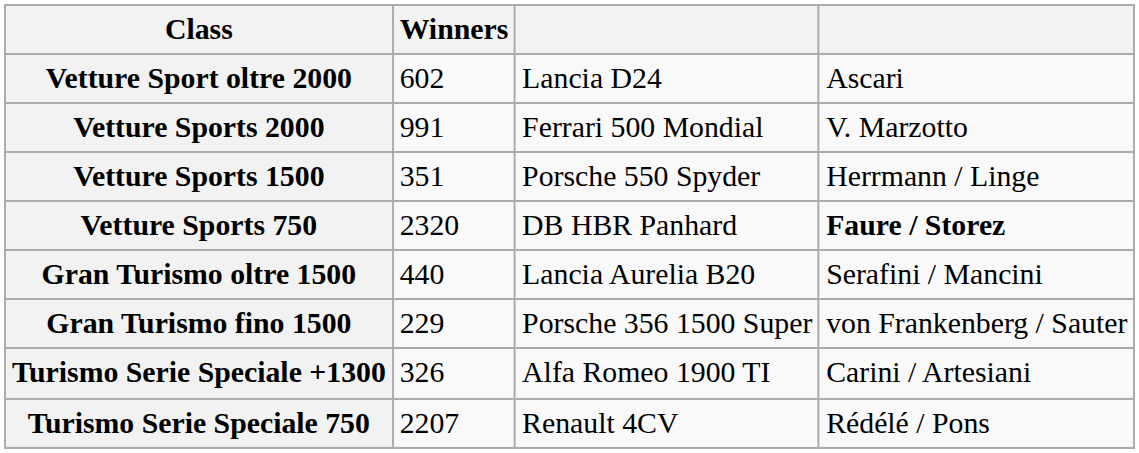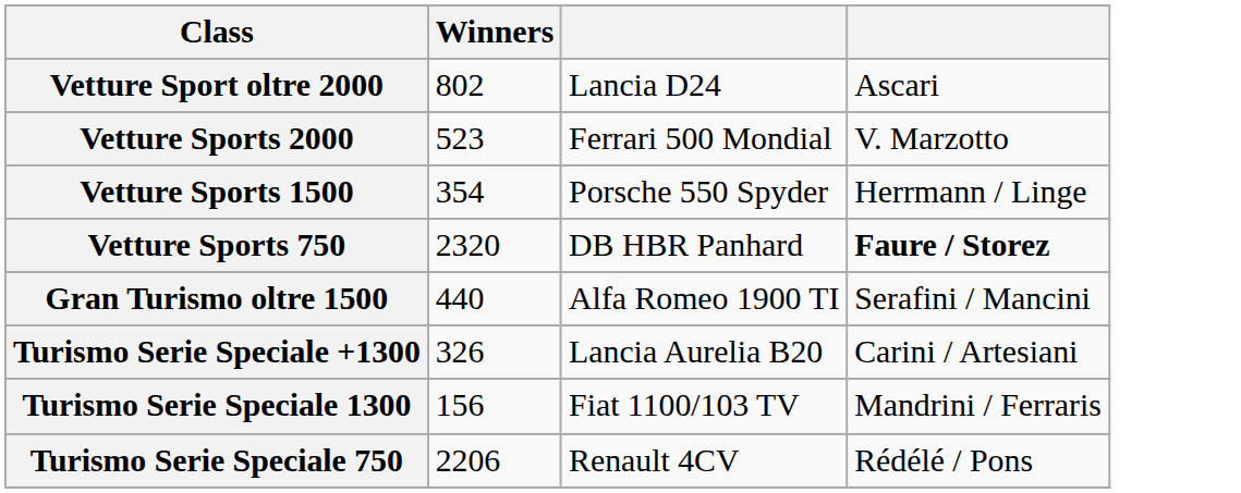 <table class="wikitable" style="font-size: 95%">
 <tr>
 <th>Class</th>
 <th>Winners</th>
 <th></th>
 <th></th>
 </tr>
 <tr>
 <th>Vetture Sport oltre 2000</th>
-<td>602</td>
+<td>802</td>
 <td>Lancia D24</td>
 <td>Ascari</td>
 </tr>
 <tr>
 <th>Vetture Sports 2000</th>
-<td>991</td>
+<td>523</td>
 <td>Ferrari 500 Mondial</td>
 <td>V. Marzotto</td>
 </tr>
 <tr>
 <th>Vetture Sports 1500</th>
-<td>351</td>
+<td>354</td>
 <td>Porsche 550 Spyder</td>
 <td>Herrmann / Linge</td>
 </tr>
 <tr>
 <th>Vetture Sports 750</th>
 <td>2320</td>
 <td>DB HBR Panhard</td>
 <td><strong>Faure / Storez</strong></td>
 </tr>
 <tr>
 <th>Gran Turismo oltre 1500</th>
 <td>440</td>
-<td>Lancia Aurelia B20</td>
+<td>Alfa Romeo 1900 TI</td>
 <td>Serafini / Mancini</td>
-</tr>
-<tr>
-<th>Gran Turismo fino 1500</th>
-<td>229</td>
-<td>Porsche 356 1500 Super</td>
-<td>von Frankenberg / Sauter</td>
 </tr>
 <tr>
 <th>Turismo Serie Speciale +1300</th>
 <td>326</td>
-<td>Alfa Romeo 1900 TI</td>
+<td>Lancia Aurelia B20</td>
 <td>Carini / Artesiani</td>
 </tr>
 <tr>
+<th>Turismo Serie Speciale 1300</th>
+<td>156</td>
+<td>Fiat 1100/103 TV</td>
+<td>Mandrini / Ferraris</td>
+</tr>
+<tr>
 <th>Turismo Serie Speciale 750</th>
-<td>2207</td>
+<td>2206</td>
 <td>Renault 4CV</td>
 <td>Rédélé / Pons</td>
 </tr>
 <tr>
 </tr>
 </table>
